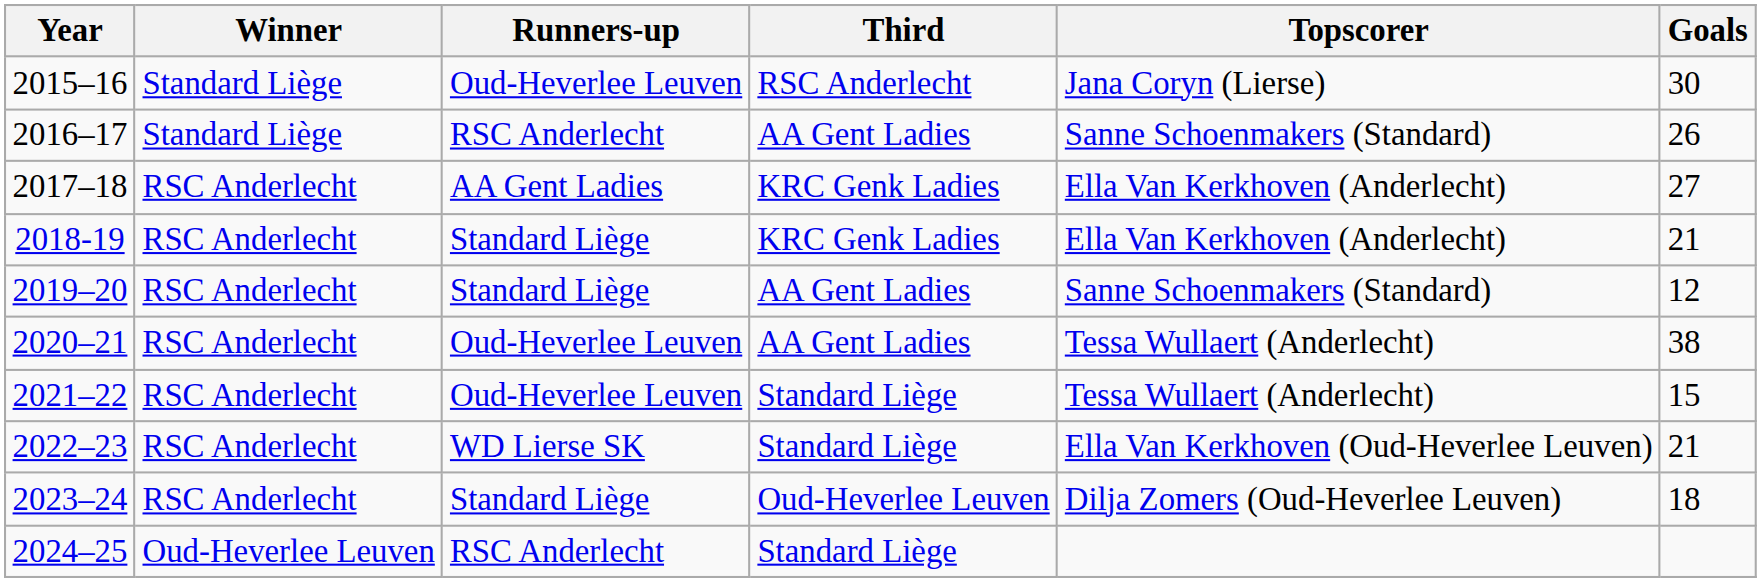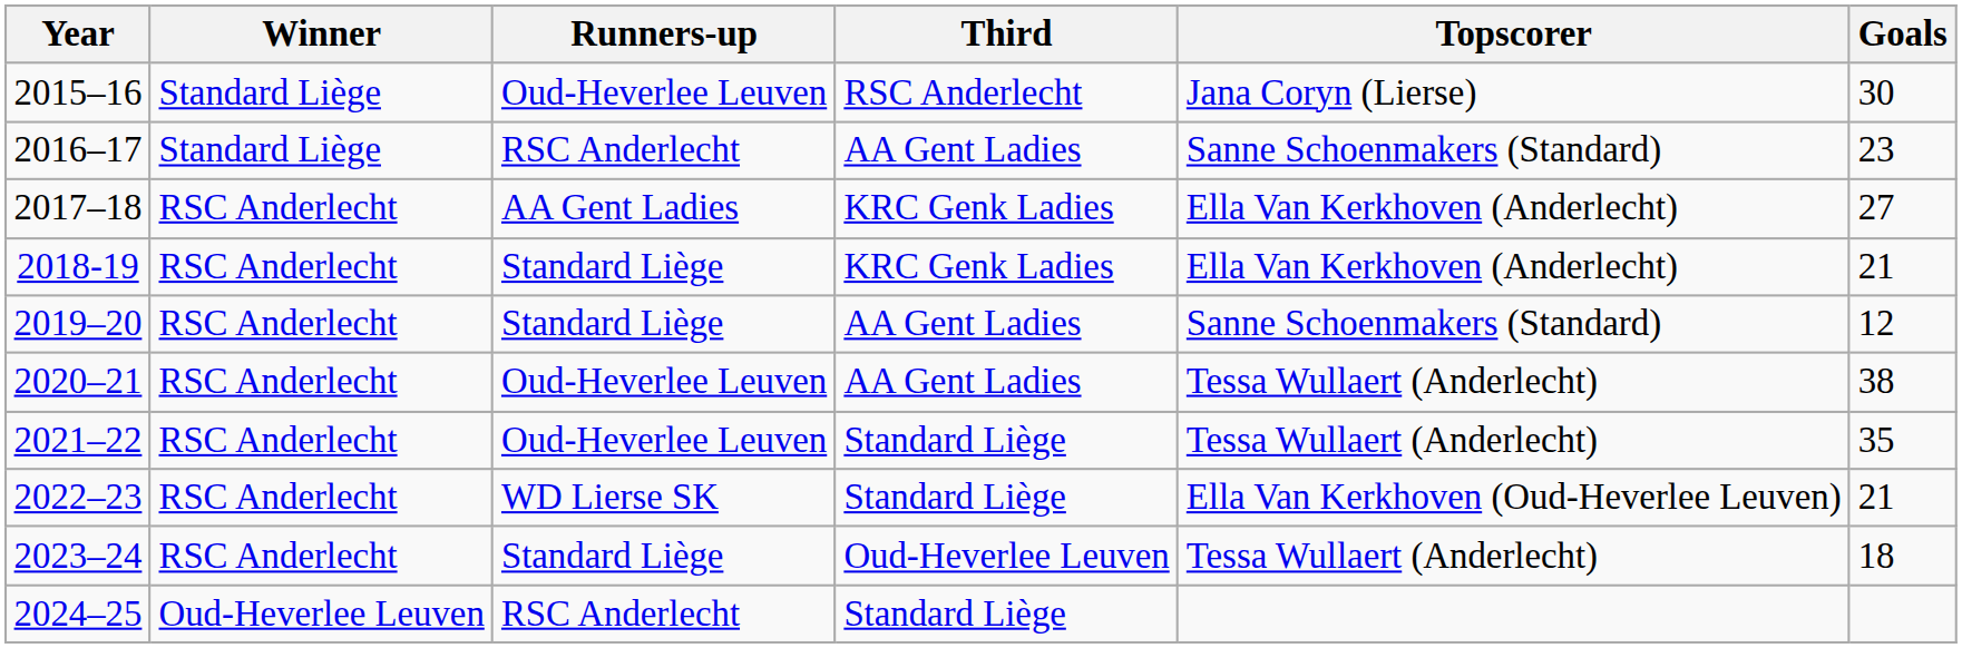 <table class="wikitable">
 <tr>
 <th>Year</th>
 <th>Winner</th>
 <th>Runners-up</th>
 <th>Third</th>
 <th>Topscorer</th>
 <th>Goals</th>
 </tr>
 <tr>
 <td>2015–16</td>
 <td><a href='#'>Standard Liège</a></td>
 <td><a href='#'>Oud-Heverlee Leuven</a></td>
 <td><a href='#'>RSC Anderlecht</a></td>
 <td><a href='#'>Jana Coryn</a> (Lierse)</td>
 <td>30</td>
 </tr>
 <tr>
 <td align=center>2016–17</td>
 <td><a href='#'>Standard Liège</a></td>
 <td><a href='#'>RSC Anderlecht</a></td>
 <td><a href='#'>AA Gent Ladies</a></td>
 <td><a href='#'>Sanne Schoenmakers</a> (Standard)</td>
-<td>26</td>
+<td>23</td>
 </tr>
 <tr>
 <td align=center>2017–18</td>
 <td><a href='#'>RSC Anderlecht</a></td>
 <td><a href='#'>AA Gent Ladies</a></td>
 <td><a href='#'>KRC Genk Ladies</a></td>
 <td><a href='#'>Ella Van Kerkhoven</a> (Anderlecht)</td>
 <td>27</td>
 </tr>
 <tr>
 <td align=center><a href='#'>2018-19</a></td>
 <td><a href='#'>RSC Anderlecht</a></td>
 <td><a href='#'>Standard Liège</a></td>
 <td><a href='#'>KRC Genk Ladies</a></td>
 <td><a href='#'>Ella Van Kerkhoven</a> (Anderlecht)</td>
 <td>21</td>
 </tr>
 <tr>
 <td align=center><a href='#'>2019–20</a></td>
 <td><a href='#'>RSC Anderlecht</a></td>
 <td><a href='#'>Standard Liège</a></td>
 <td><a href='#'>AA Gent Ladies</a></td>
 <td><a href='#'>Sanne Schoenmakers</a> (Standard)</td>
 <td>12</td>
 </tr>
 <tr>
 <td align=center><a href='#'>2020–21</a></td>
 <td><a href='#'>RSC Anderlecht</a></td>
 <td><a href='#'>Oud-Heverlee Leuven</a></td>
 <td><a href='#'>AA Gent Ladies</a></td>
 <td><a href='#'>Tessa Wullaert</a> (Anderlecht)</td>
 <td>38</td>
 </tr>
 <tr>
 <td align=center><a href='#'>2021–22</a></td>
 <td><a href='#'>RSC Anderlecht</a></td>
 <td><a href='#'>Oud-Heverlee Leuven</a></td>
 <td><a href='#'>Standard Liège</a></td>
 <td><a href='#'>Tessa Wullaert</a> (Anderlecht)</td>
-<td>15</td>
+<td>35</td>
 </tr>
 <tr>
 <td align=center><a href='#'>2022–23</a></td>
 <td><a href='#'>RSC Anderlecht</a></td>
 <td><a href='#'>WD Lierse SK</a></td>
 <td><a href='#'>Standard Liège</a></td>
 <td><a href='#'>Ella Van Kerkhoven</a> (Oud-Heverlee Leuven)</td>
 <td>21</td>
 </tr>
 <tr>
 <td align=center><a href='#'>2023–24</a></td>
 <td><a href='#'>RSC Anderlecht</a></td>
 <td><a href='#'>Standard Liège</a></td>
 <td><a href='#'>Oud-Heverlee Leuven</a></td>
-<td><a href='#'>Dilja Zomers</a> (Oud-Heverlee Leuven)</td>
+<td><a href='#'>Tessa Wullaert</a> (Anderlecht)</td>
 <td>18</td>
 </tr>
 <tr>
 <td align=center><a href='#'>2024–25</a></td>
 <td><a href='#'>Oud-Heverlee Leuven</a></td>
 <td><a href='#'>RSC Anderlecht</a></td>
 <td><a href='#'>Standard Liège</a></td>
 <td></td>
 <td></td>
 </tr>
 </table>
